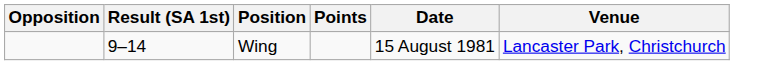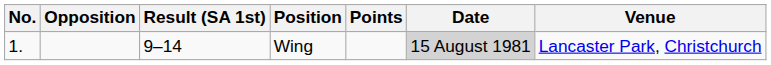 <table class="wikitable">
 <tr>
+<th>No.</th>
 <th>Opposition</th>
 <th>Result (SA 1st)</th>
 <th>Position</th>
 <th>Points</th>
 <th>Date</th>
 <th>Venue</th>
 </tr>
 <tr>
+<td>1.</td>
 <td></td>
 <td>9–14</td>
 <td>Wing</td>
 <td></td>
-<td>15 August 1981</td>
+<td style="background: lightgrey;">15 August 1981</td>
 <td><a href='#'>Lancaster Park</a>, <a href='#'>Christchurch</a></td>
 </tr>
 </table>
